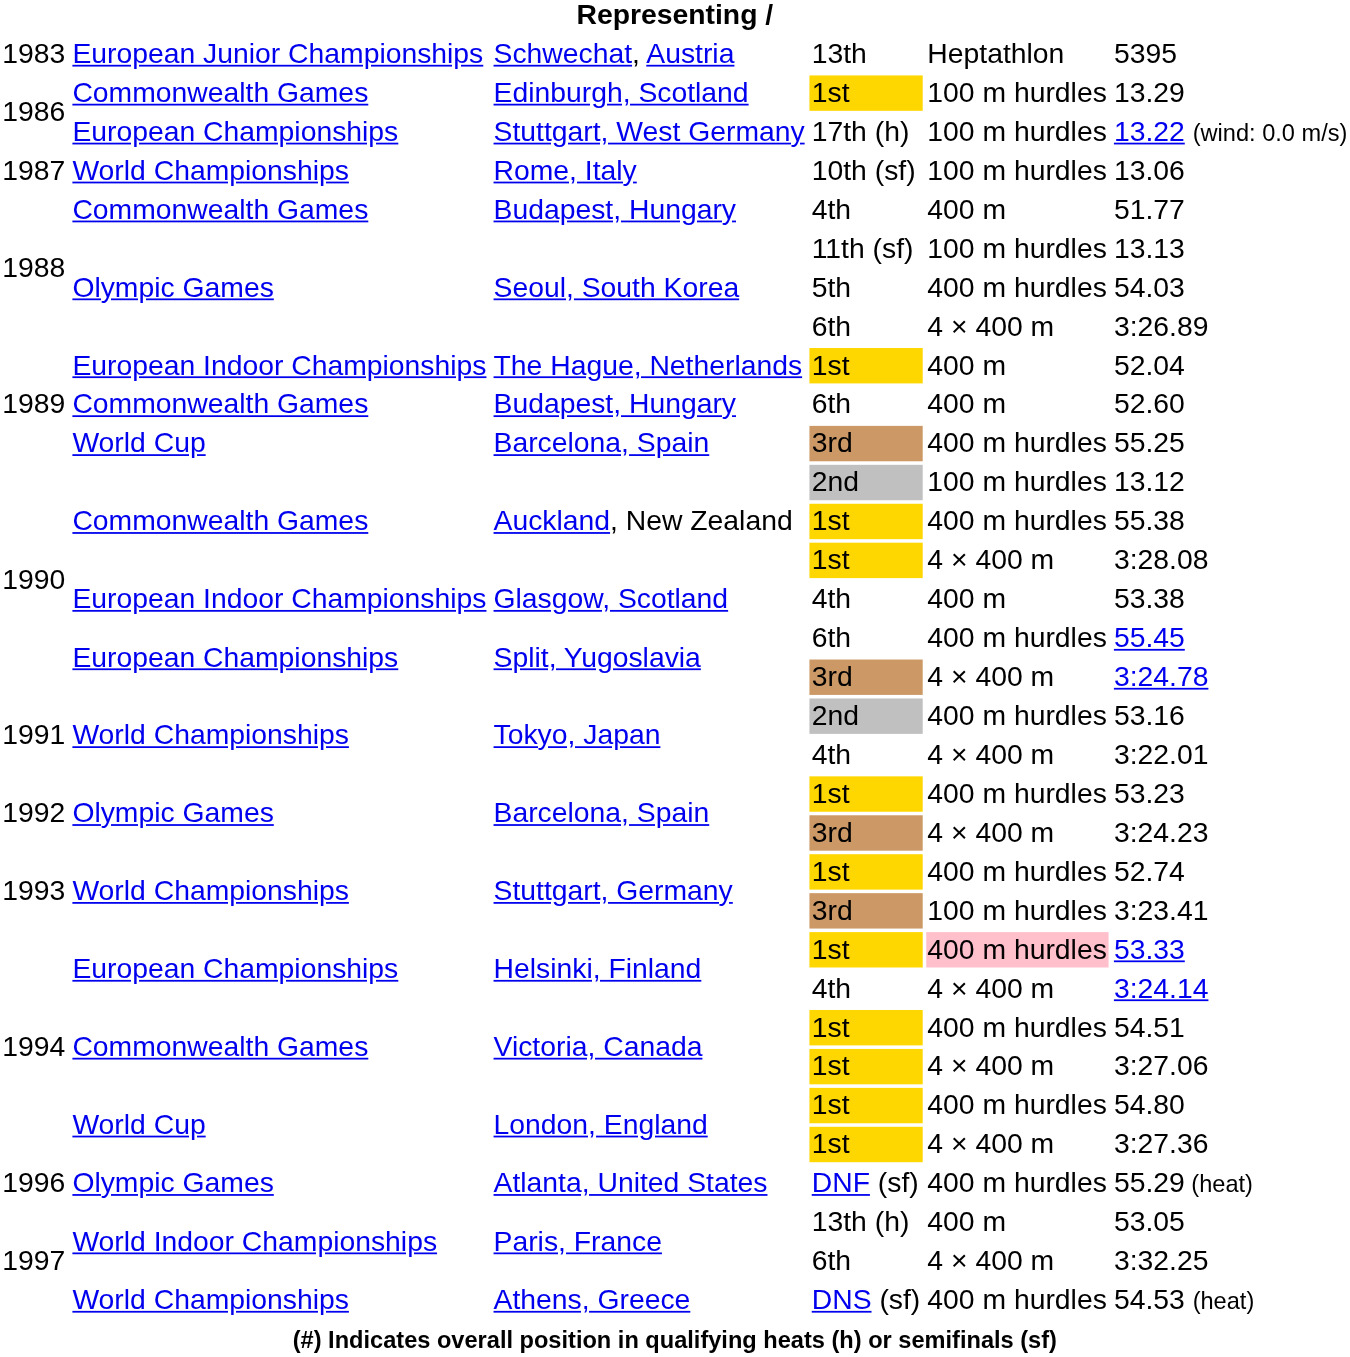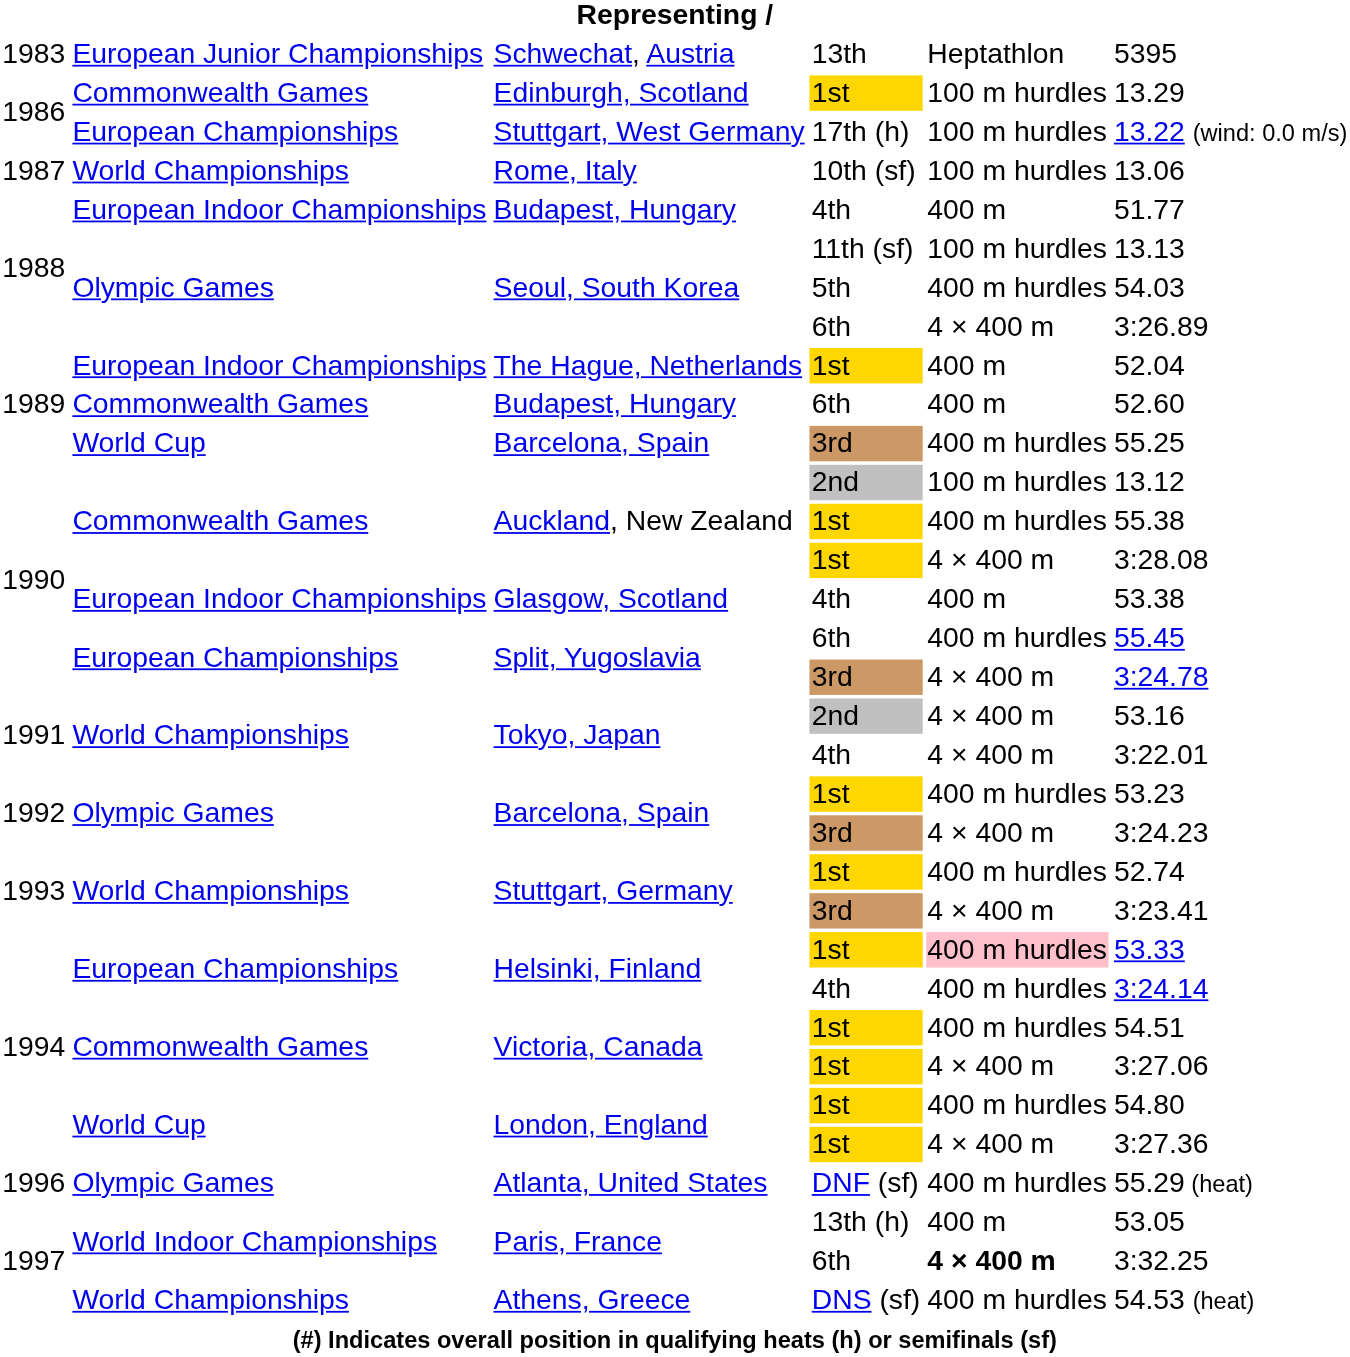 <table>
 <tr>
 <th colspan="6">Representing  / </th>
 </tr>
 <tr>
 <td>1983</td>
 <td><a href='#'>European Junior Championships</a></td>
 <td><a href='#'>Schwechat</a>, <a href='#'>Austria</a></td>
 <td>13th</td>
 <td>Heptathlon</td>
 <td>5395</td>
 </tr>
 <tr>
 <td rowspan=2>1986</td>
 <td><a href='#'>Commonwealth Games</a></td>
 <td><a href='#'>Edinburgh, Scotland</a></td>
 <td style="background:gold;">1st</td>
 <td>100 m hurdles</td>
 <td>13.29</td>
 </tr>
 <tr>
 <td><a href='#'>European Championships</a></td>
 <td><a href='#'>Stuttgart, West Germany</a></td>
 <td>17th (h)</td>
 <td>100 m hurdles</td>
 <td><a href='#'>13.22</a> <small>(wind: 0.0 m/s)</small></td>
 </tr>
 <tr>
 <td>1987</td>
 <td><a href='#'>World Championships</a></td>
 <td><a href='#'>Rome, Italy</a></td>
 <td>10th (sf)</td>
 <td>100 m hurdles</td>
 <td>13.06</td>
 </tr>
 <tr>
 <td rowspan=4>1988</td>
-<td><a href='#'>Commonwealth Games</a></td>
+<td><a href='#'>European Indoor Championships</a></td>
 <td><a href='#'>Budapest, Hungary</a></td>
 <td>4th</td>
 <td>400 m</td>
 <td>51.77</td>
 </tr>
 <tr>
 <td rowspan=3><a href='#'>Olympic Games</a></td>
 <td rowspan=3><a href='#'>Seoul, South Korea</a></td>
 <td>11th (sf)</td>
 <td>100 m hurdles</td>
 <td>13.13</td>
 </tr>
 <tr>
 <td>5th</td>
 <td>400 m hurdles</td>
 <td>54.03</td>
 </tr>
 <tr>
 <td>6th</td>
 <td>4 × 400 m</td>
 <td>3:26.89</td>
 </tr>
 <tr>
 <td rowspan=3>1989</td>
 <td><a href='#'>European Indoor Championships</a></td>
 <td><a href='#'>The Hague, Netherlands</a></td>
 <td style="background:gold;">1st</td>
 <td>400 m</td>
 <td>52.04</td>
 </tr>
 <tr>
 <td><a href='#'>Commonwealth Games</a></td>
 <td><a href='#'>Budapest, Hungary</a></td>
 <td>6th</td>
 <td>400 m</td>
 <td>52.60</td>
 </tr>
 <tr>
 <td><a href='#'>World Cup</a></td>
 <td><a href='#'>Barcelona, Spain</a></td>
 <td style="background:#c96;">3rd</td>
 <td>400 m hurdles</td>
 <td>55.25</td>
 </tr>
 <tr>
 <td rowspan=6>1990</td>
 <td rowspan=3><a href='#'>Commonwealth Games</a></td>
 <td rowspan=3><a href='#'>Auckland</a>, New Zealand</td>
 <td style="background:silver;">2nd</td>
 <td>100 m hurdles</td>
 <td>13.12</td>
 </tr>
 <tr>
 <td style="background:gold;">1st</td>
 <td>400 m hurdles</td>
 <td>55.38</td>
 </tr>
 <tr>
 <td style="background:gold;">1st</td>
 <td>4 × 400 m</td>
 <td>3:28.08</td>
 </tr>
 <tr>
 <td><a href='#'>European Indoor Championships</a></td>
 <td><a href='#'>Glasgow, Scotland</a></td>
 <td>4th</td>
 <td>400 m</td>
 <td>53.38</td>
 </tr>
 <tr>
 <td rowspan=2><a href='#'>European Championships</a></td>
 <td rowspan=2><a href='#'>Split, Yugoslavia</a></td>
 <td>6th</td>
 <td>400 m hurdles</td>
 <td><a href='#'>55.45</a></td>
 </tr>
 <tr>
 <td style="background:#c96;">3rd</td>
 <td>4 × 400 m</td>
 <td><a href='#'>3:24.78</a></td>
 </tr>
 <tr>
 <td rowspan=2>1991</td>
 <td rowspan=2><a href='#'>World Championships</a></td>
 <td rowspan=2><a href='#'>Tokyo, Japan</a></td>
 <td style="background:silver;">2nd</td>
-<td>400 m hurdles</td>
+<td>4 × 400 m</td>
 <td>53.16</td>
 </tr>
 <tr>
 <td>4th</td>
 <td>4 × 400 m</td>
 <td>3:22.01</td>
 </tr>
 <tr>
 <td rowspan=2>1992</td>
 <td rowspan=2><a href='#'>Olympic Games</a></td>
 <td rowspan=2><a href='#'>Barcelona, Spain</a></td>
 <td style="background:gold;">1st</td>
 <td>400 m hurdles</td>
 <td>53.23</td>
 </tr>
 <tr>
 <td style="background:#c96;">3rd</td>
 <td>4 × 400 m</td>
 <td>3:24.23</td>
 </tr>
 <tr>
 <td rowspan=2>1993</td>
 <td rowspan=2><a href='#'>World Championships</a></td>
 <td rowspan=2><a href='#'>Stuttgart, Germany</a></td>
 <td style="background:gold;">1st</td>
 <td>400 m hurdles</td>
 <td>52.74</td>
 </tr>
 <tr>
 <td style="background:#c96;">3rd</td>
-<td>100 m hurdles</td>
+<td>4 × 400 m</td>
 <td>3:23.41</td>
 </tr>
 <tr>
 <td rowspan=6>1994</td>
 <td rowspan=2><a href='#'>European Championships</a></td>
 <td rowspan=2><a href='#'>Helsinki, Finland</a></td>
 <td style="background:gold;">1st</td>
 <td style="background: pink;">400 m hurdles</td>
 <td><a href='#'>53.33</a></td>
 </tr>
 <tr>
 <td>4th</td>
-<td>4 × 400 m</td>
+<td>400 m hurdles</td>
 <td><a href='#'>3:24.14</a></td>
 </tr>
 <tr>
 <td rowspan=2><a href='#'>Commonwealth Games</a></td>
 <td rowspan=2><a href='#'>Victoria, Canada</a></td>
 <td style="background:gold;">1st</td>
 <td>400 m hurdles</td>
 <td>54.51</td>
 </tr>
 <tr>
 <td style="background:gold;">1st</td>
 <td>4 × 400 m</td>
 <td>3:27.06</td>
 </tr>
 <tr>
 <td rowspan=2><a href='#'>World Cup</a></td>
 <td rowspan=2><a href='#'>London, England</a></td>
 <td style="background:gold;">1st</td>
 <td>400 m hurdles</td>
 <td>54.80</td>
 </tr>
 <tr>
 <td style="background:gold;">1st</td>
 <td>4 × 400 m</td>
 <td>3:27.36</td>
 </tr>
 <tr>
 <td>1996</td>
 <td><a href='#'>Olympic Games</a></td>
 <td><a href='#'>Atlanta, United States</a></td>
 <td><a href='#'>DNF</a> (sf)</td>
 <td>400 m hurdles</td>
 <td>55.29<small> (heat)</small></td>
 </tr>
 <tr>
 <td rowspan=3>1997</td>
 <td rowspan=2><a href='#'>World Indoor Championships</a></td>
 <td rowspan=2><a href='#'>Paris, France</a></td>
 <td>13th (h)</td>
 <td>400 m</td>
 <td>53.05</td>
 </tr>
 <tr>
 <td>6th</td>
-<td>4 × 400 m</td>
+<td><strong>4 × 400 m</strong></td>
 <td>3:32.25</td>
 </tr>
 <tr>
 <td><a href='#'>World Championships</a></td>
 <td><a href='#'>Athens, Greece</a></td>
 <td><a href='#'>DNS</a> (sf)</td>
 <td>400 m hurdles</td>
 <td>54.53 <small>(heat)</small></td>
 </tr>
 <tr>
 <th colspan=6><small><strong> (#) Indicates overall position in qualifying heats (h) or semifinals (sf)</strong></small></th>
 </tr>
 </table>
